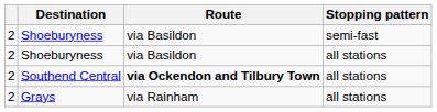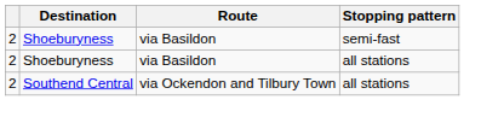 <table class="wikitable">
 <tr>
 <th></th>
 <th>Destination</th>
 <th>Route</th>
 <th>Stopping pattern</th>
 </tr>
 <tr>
 <td>2</td>
 <td><a href='#'>Shoeburyness</a></td>
 <td>via Basildon</td>
 <td>semi-fast</td>
 </tr>
 <tr>
 <td>2</td>
 <td>Shoeburyness</td>
 <td>via Basildon</td>
 <td>all stations</td>
 </tr>
 <tr>
 <td>2</td>
 <td><a href='#'>Southend Central</a></td>
-<td><strong>via Ockendon and Tilbury Town</strong></td>
-<td>all stations</td>
-</tr>
-<tr>
-<td>2</td>
-<td><a href='#'>Grays</a></td>
-<td>via Rainham</td>
+<td>via Ockendon and Tilbury Town</td>
 <td>all stations</td>
 </tr>
 </table>
